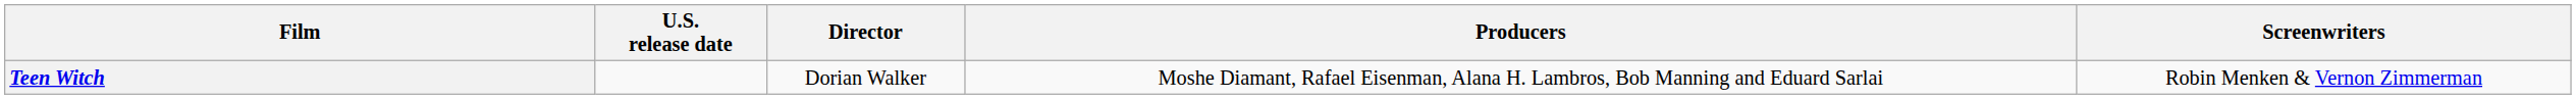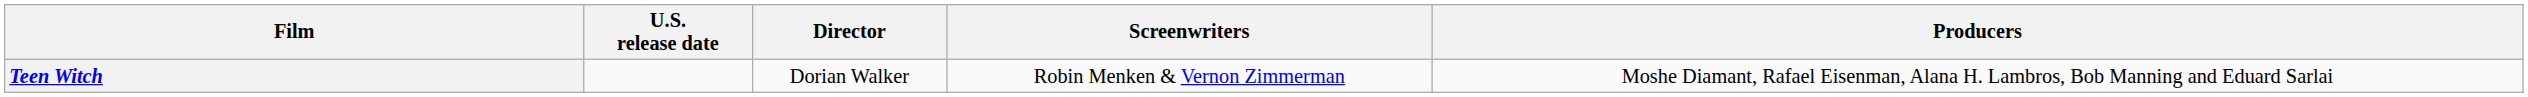 <table class="wikitable plainrowheaders" style="text-align:center" width=100%>
 <tr>
 <th scope="col" style="width:23%;">Film</th>
 <th scope="col">U.S. <br>release date</th>
 <th scope="col">Director</th>
+<th scope="col">Screenwriters</th>
 <th scope="col">Producers</th>
-<th scope="col">Screenwriters</th>
 </tr>
 <tr>
 <th scope="row" style="text-align:left"><em><a href='#'>Teen Witch</a></em></th>
 <td style="text-align:center"></td>
 <td>Dorian Walker</td>
+<td>Robin Menken & <a href='#'>Vernon Zimmerman</a></td>
 <td>Moshe Diamant, Rafael Eisenman, Alana H. Lambros, Bob Manning and Eduard Sarlai</td>
-<td>Robin Menken & <a href='#'>Vernon Zimmerman</a></td>
 </tr>
 </table>
